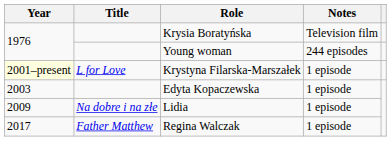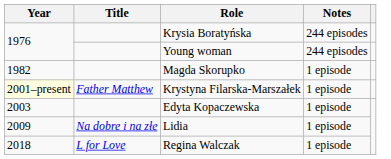 <table class="wikitable sortable">
 <tr>
 <th>Year</th>
 <th>Title</th>
 <th>Role</th>
 <th class="unsortable">Notes</th>
 <th class="unsortable"></th>
 </tr>
 <tr>
 <td rowspan="2">1976</td>
 <td><em></em></td>
 <td>Krysia Boratyńska</td>
-<td>Television film</td>
+<td>244 episodes</td>
 <td></td>
 </tr>
 <tr>
 <td><em></em></td>
 <td>Young woman</td>
 <td>244 episodes</td>
 <td></td>
 </tr>
 <tr>
+<td>1982</td>
+<td><em></em></td>
+<td>Magda Skorupko</td>
+<td>1 episode</td>
+<td></td>
+</tr>
+<tr>
 <td style="background: lightyellow;">2001–present</td>
-<td><em><a href='#'>L for Love</a></em></td>
+<td><em><a href='#'>Father Matthew</a></em></td>
 <td>Krystyna Filarska-Marszałek</td>
 <td>1 episode</td>
 <td></td>
 </tr>
 <tr>
 <td>2003</td>
 <td><em></em></td>
 <td>Edyta Kopaczewska</td>
 <td>1 episode</td>
 <td rowspan="3"></td>
 </tr>
 <tr>
 <td>2009</td>
 <td><em><a href='#'>Na dobre i na złe</a></em></td>
 <td>Lidia</td>
 <td>1 episode</td>
 </tr>
 <tr>
-<td>2017</td>
-<td><em><a href='#'>Father Matthew</a></em></td>
+<td>2018</td>
+<td><em><a href='#'>L for Love</a></em></td>
 <td>Regina Walczak</td>
 <td>1 episode</td>
 </tr>
 </table>
